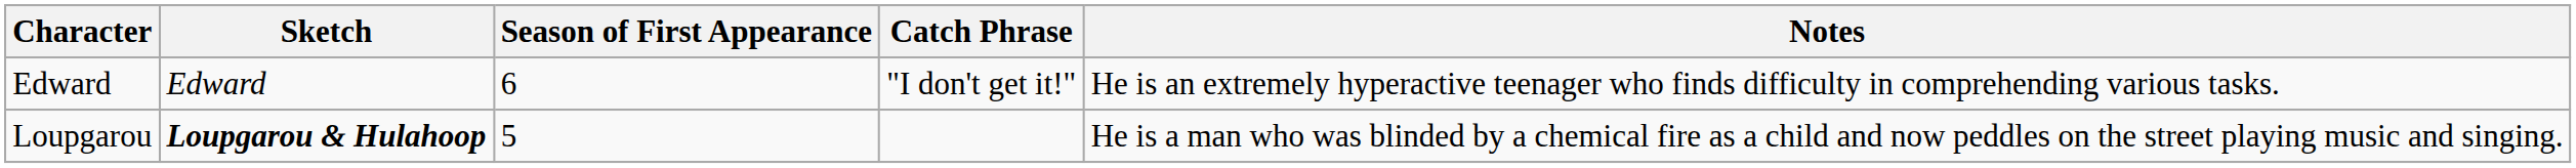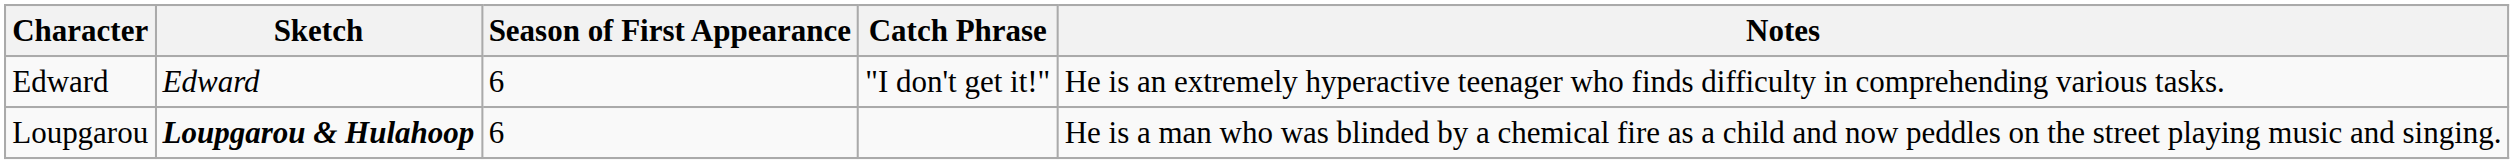 <table class="wikitable" style="font-size: 95%;">
 <tr>
 <th>Character</th>
 <th>Sketch</th>
 <th>Season of First Appearance</th>
 <th>Catch Phrase</th>
 <th>Notes</th>
 </tr>
 <tr>
 <td>Edward</td>
 <td><em>Edward</em></td>
 <td>6</td>
 <td>"I don't get it!"</td>
 <td>He is an extremely hyperactive teenager who finds difficulty in comprehending various tasks.</td>
 </tr>
 <tr>
 <td>Loupgarou</td>
 <td><strong><em>Loupgarou & Hulahoop</em></strong></td>
-<td>5</td>
+<td>6</td>
 <td></td>
 <td>He is a man who was blinded by a chemical fire as a child and now peddles on the street playing music and singing.</td>
 </tr>
 <tr>
 </tr>
 </table>
